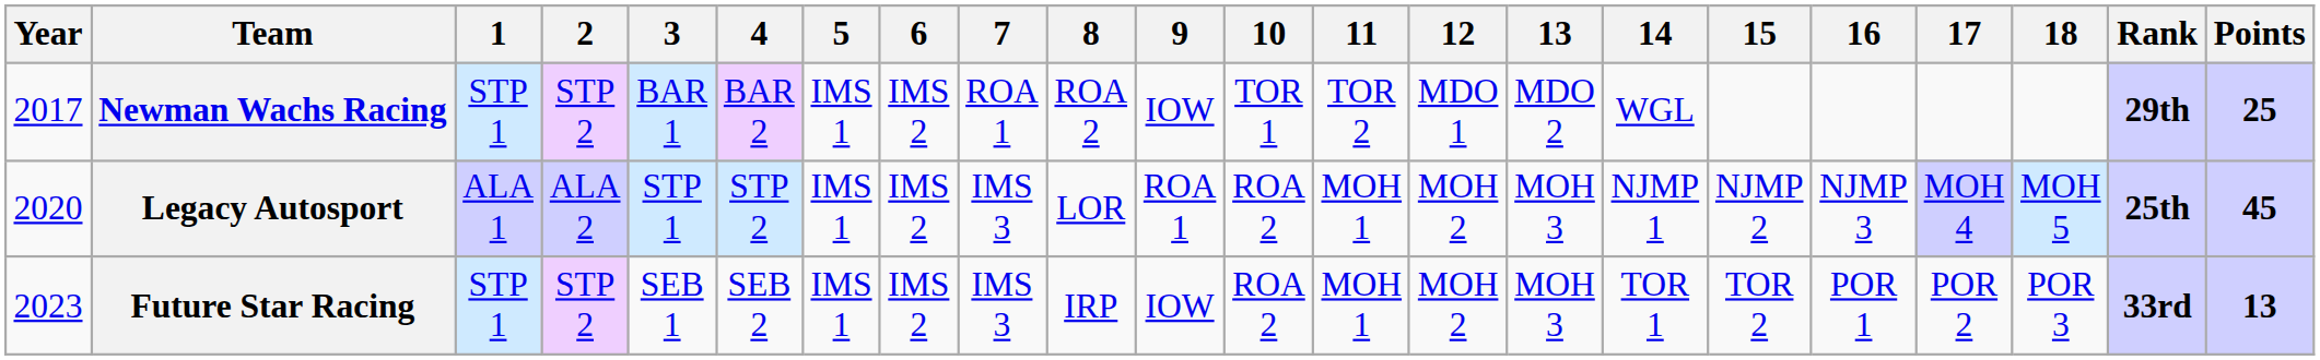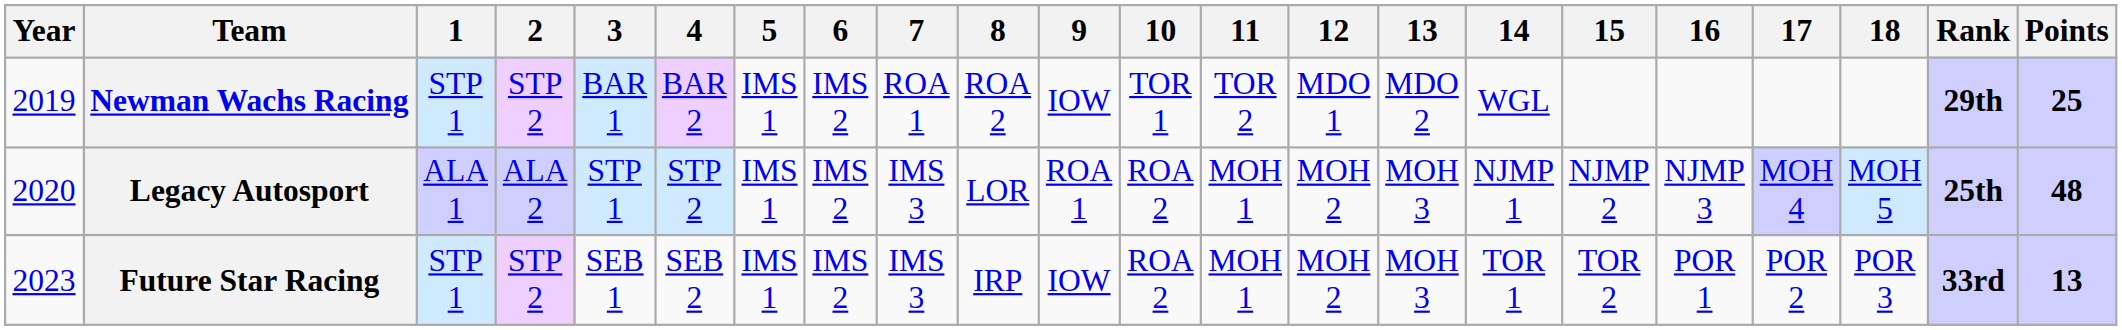 <table class="wikitable" style="text-align:center; font-size:90%">
 <tr>
 <th>Year</th>
 <th>Team</th>
 <th>1</th>
 <th>2</th>
 <th>3</th>
 <th>4</th>
 <th>5</th>
 <th>6</th>
 <th>7</th>
 <th>8</th>
 <th>9</th>
 <th>10</th>
 <th>11</th>
 <th>12</th>
 <th>13</th>
 <th>14</th>
 <th>15</th>
 <th>16</th>
 <th>17</th>
 <th>18</th>
 <th>Rank</th>
 <th>Points</th>
 </tr>
 <tr>
-<td><a href='#'>2017</a></td>
+<td><a href='#'>2019</a></td>
 <th><a href='#'>Newman Wachs Racing</a></th>
 <td style="background:#CFEAFF;"><a href='#'>STP<br>1</a><br></td>
 <td style="background:#EFCFFF;"><a href='#'>STP<br>2</a><br></td>
 <td style="background:#CFEAFF;"><a href='#'>BAR<br>1</a><br></td>
 <td style="background:#EFCFFF;"><a href='#'>BAR<br>2</a><br></td>
 <td><a href='#'>IMS<br>1</a></td>
 <td><a href='#'>IMS<br>2</a></td>
 <td><a href='#'>ROA<br>1</a></td>
 <td><a href='#'>ROA<br>2</a></td>
 <td><a href='#'>IOW</a></td>
 <td><a href='#'>TOR<br>1</a></td>
 <td><a href='#'>TOR<br>2</a></td>
 <td><a href='#'>MDO<br>1</a></td>
 <td><a href='#'>MDO<br>2</a></td>
 <td><a href='#'>WGL</a></td>
 <td></td>
 <td></td>
 <td></td>
 <td></td>
 <th style="background:#CFCFFF;">29th</th>
 <th style="background:#CFCFFF;">25</th>
 </tr>
 <tr>
 <td><a href='#'>2020</a></td>
 <th>Legacy Autosport</th>
 <td style="background:#CFCFFF;"><a href='#'>ALA<br>1</a><br></td>
 <td style="background:#CFCFFF;"><a href='#'>ALA<br>2</a><br></td>
 <td style="background:#CFEAFF;"><a href='#'>STP<br>1</a><br></td>
 <td style="background:#CFEAFF;"><a href='#'>STP<br>2</a><br></td>
 <td><a href='#'>IMS<br>1</a></td>
 <td><a href='#'>IMS<br>2</a></td>
 <td><a href='#'>IMS<br>3</a></td>
 <td><a href='#'>LOR</a></td>
 <td><a href='#'>ROA<br>1</a></td>
 <td><a href='#'>ROA<br>2</a></td>
 <td><a href='#'>MOH<br>1</a></td>
 <td><a href='#'>MOH<br>2</a></td>
 <td><a href='#'>MOH<br>3</a></td>
 <td><a href='#'>NJMP<br>1</a></td>
 <td><a href='#'>NJMP<br>2</a></td>
 <td><a href='#'>NJMP<br>3</a></td>
 <td style="background:#CFCFFF;"><a href='#'>MOH<br>4</a><br></td>
 <td style="background:#CFEAFF;"><a href='#'>MOH<br>5</a><br></td>
 <th style="background:#CFCFFF;">25th</th>
-<th style="background:#CFCFFF;">45</th>
+<th style="background:#CFCFFF;">48</th>
 </tr>
 <tr>
 <td><a href='#'>2023</a></td>
 <th>Future Star Racing</th>
 <td style="background:#CFEAFF;"><a href='#'>STP<br>1</a><br></td>
 <td style="background:#EFCFFF;"><a href='#'>STP<br>2</a><br></td>
 <td><a href='#'>SEB<br>1</a></td>
 <td><a href='#'>SEB<br>2</a></td>
 <td><a href='#'>IMS<br>1</a></td>
 <td><a href='#'>IMS<br>2</a></td>
 <td><a href='#'>IMS<br>3</a></td>
 <td><a href='#'>IRP</a></td>
 <td><a href='#'>IOW</a></td>
 <td><a href='#'>ROA<br>2</a></td>
 <td><a href='#'>MOH<br>1</a></td>
 <td><a href='#'>MOH<br>2</a></td>
 <td><a href='#'>MOH<br>3</a></td>
 <td><a href='#'>TOR<br>1</a></td>
 <td><a href='#'>TOR<br>2</a></td>
 <td><a href='#'>POR<br>1</a></td>
 <td><a href='#'>POR<br>2</a></td>
 <td><a href='#'>POR<br>3</a></td>
 <th style="background:#CFCFFF;">33rd</th>
 <th style="background:#CFCFFF;">13</th>
 </tr>
 </table>
